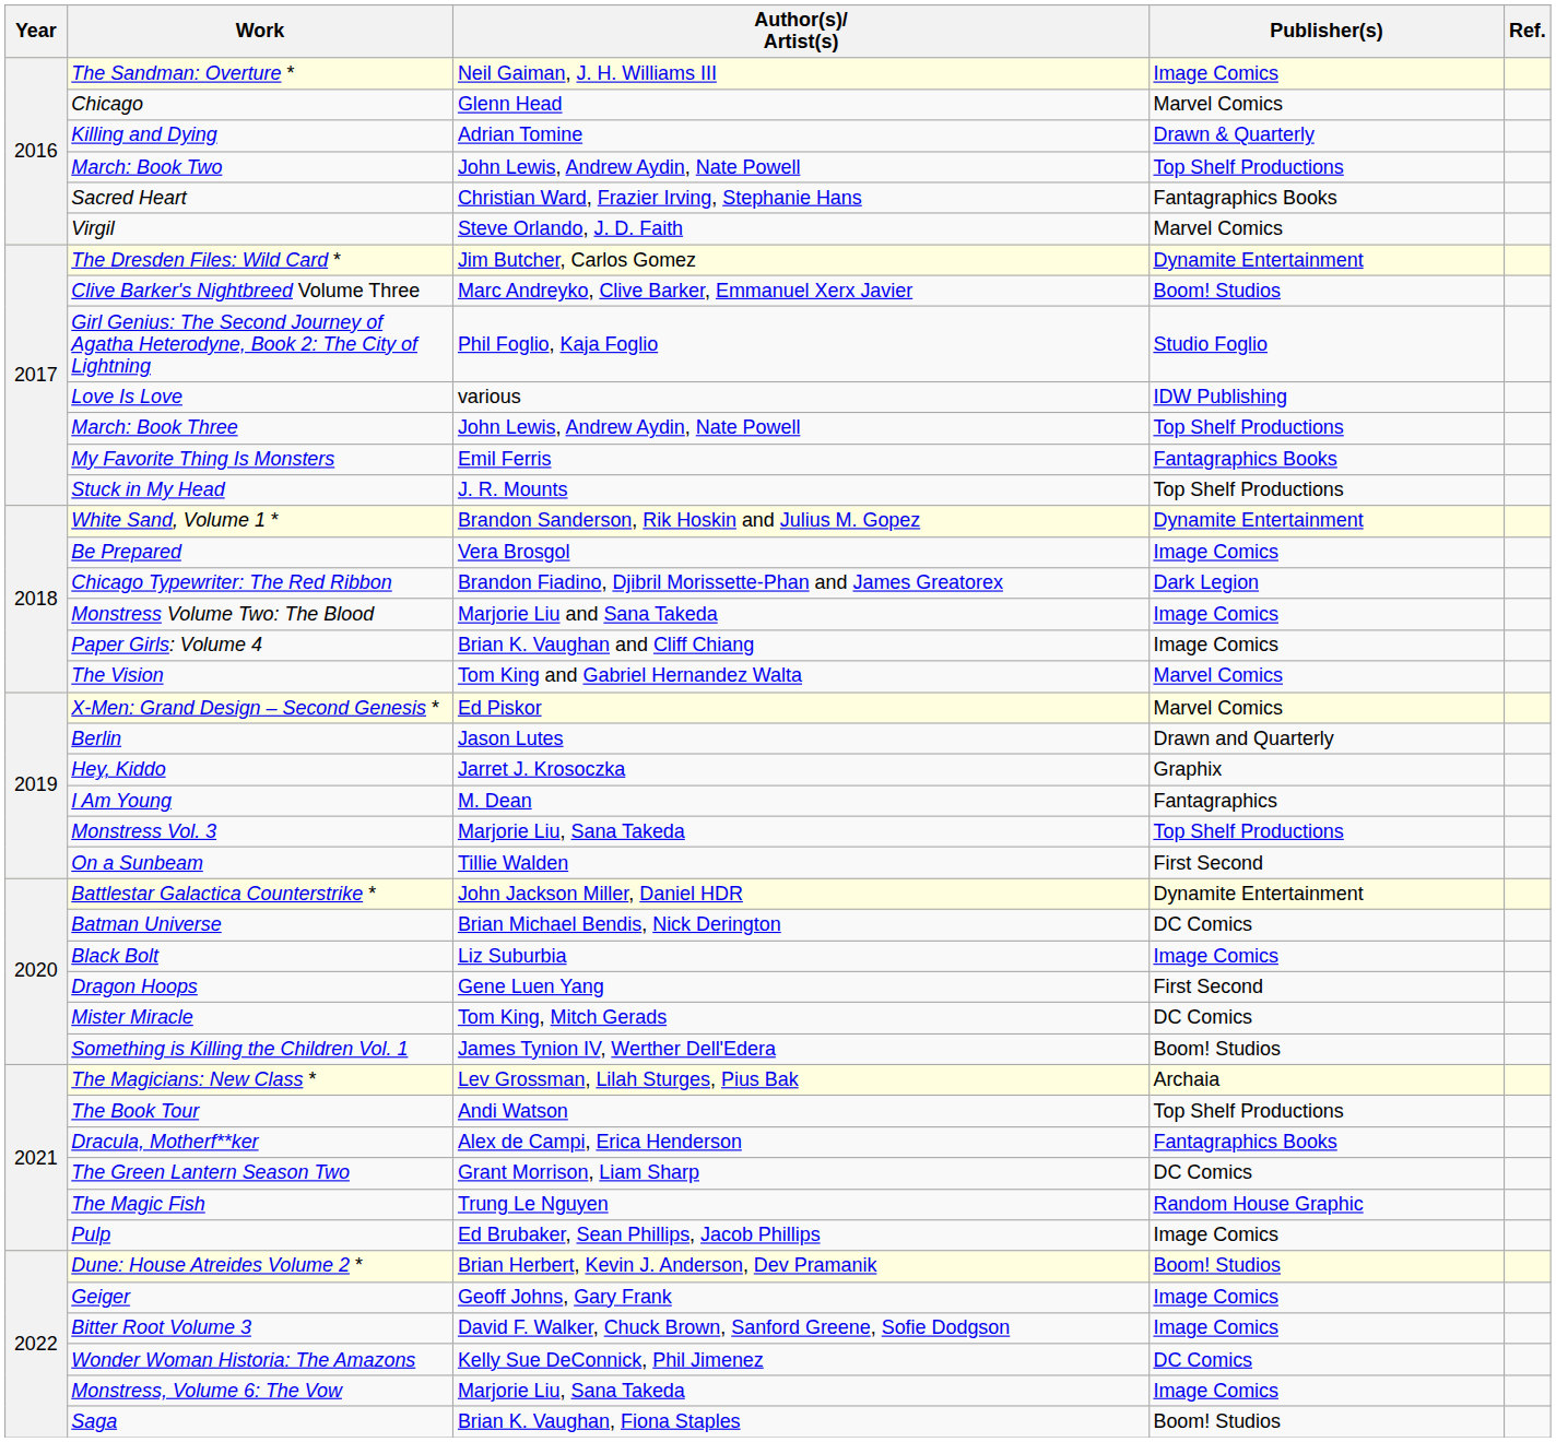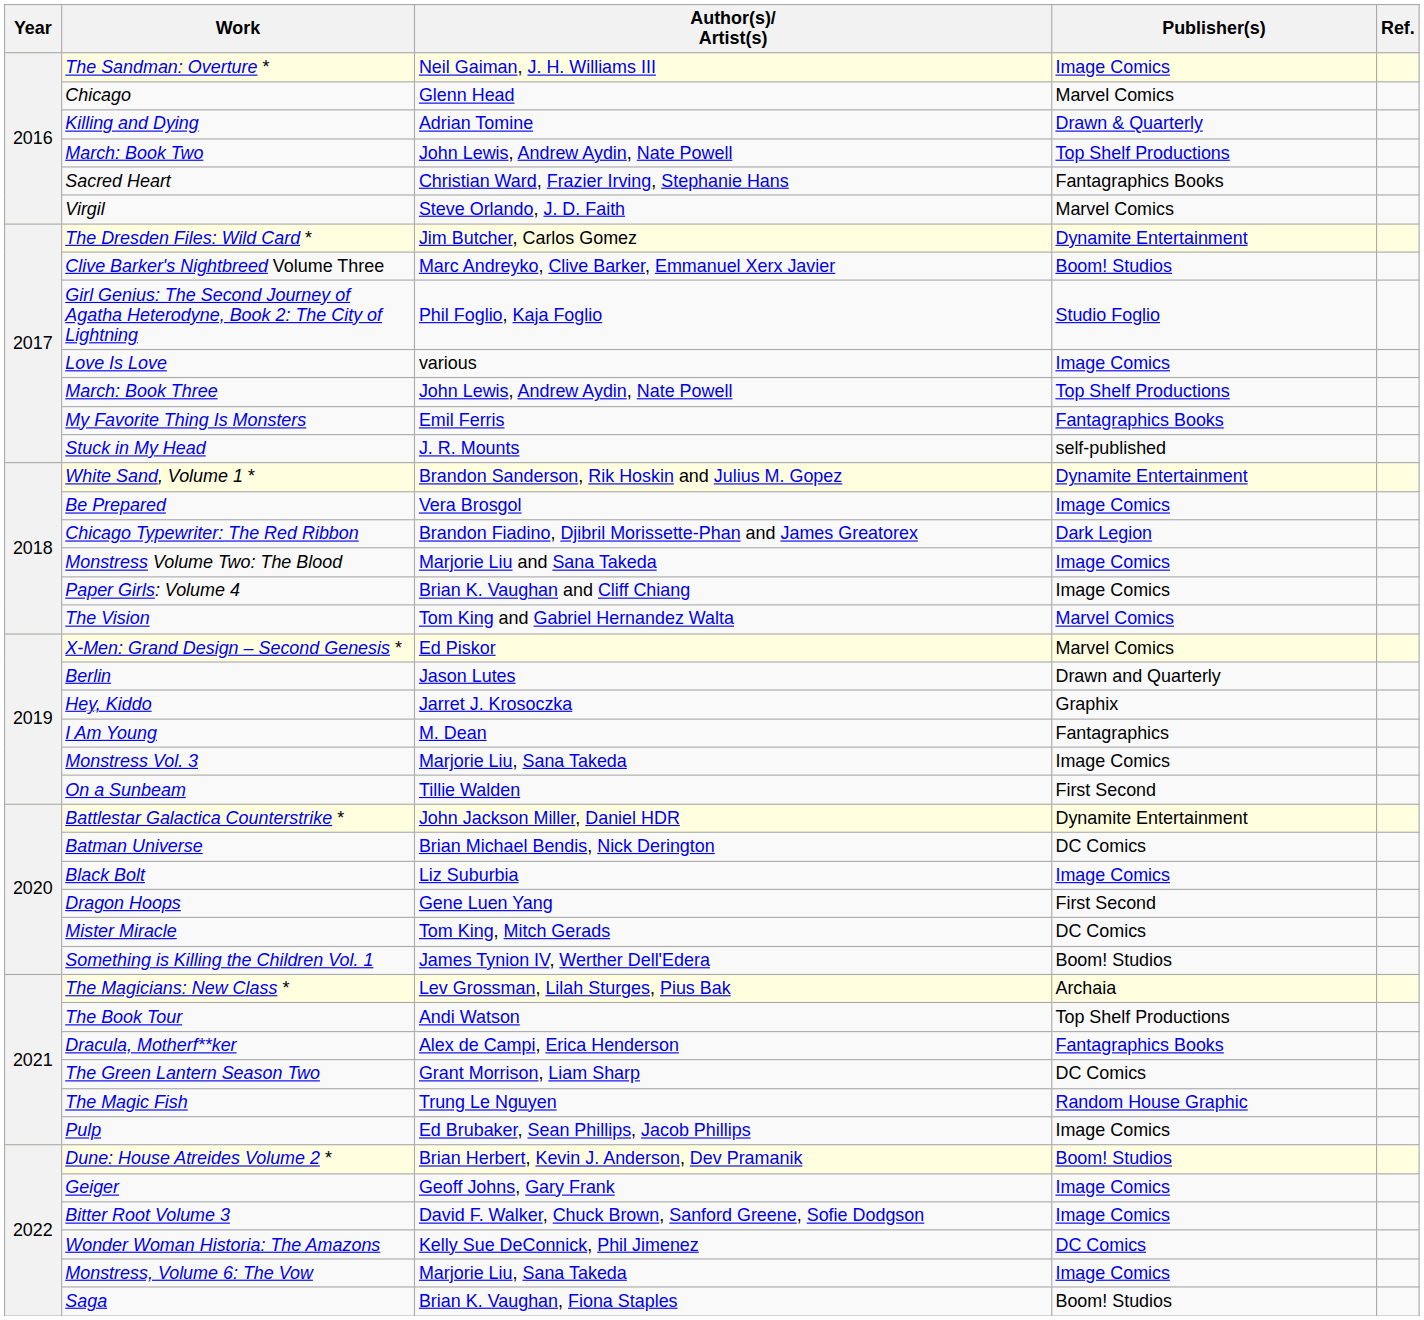 <table class="wikitable mw-collapsible" style="width:100%; margin:1em auto 1em auto;">
 <tr>
 <th style="width:4%;" scope="col">Year</th>
 <th style="width:25%;" scope="col">Work</th>
 <th style="width:45%;" scope="col" class="unsortable">Author(s)/<br>Artist(s)</th>
 <th style="width:23%;" scope="col" class="unsortable">Publisher(s)</th>
 <th style="width:3%;" scope="col" class="unsortable">Ref.</th>
 </tr>
 <tr style="background:lightyellow;">
 <th scope="row" rowspan="6" style="text-align:center; font-weight:normal;">2016</th>
 <td><em><a href='#'>The Sandman: Overture</a></em> *</td>
 <td><a href='#'>Neil Gaiman</a>, <a href='#'>J. H. Williams III</a></td>
 <td><a href='#'>Image Comics</a></td>
 <td></td>
 </tr>
 <tr>
 <td><em>Chicago</em></td>
 <td><a href='#'>Glenn Head</a></td>
 <td>Marvel Comics</td>
 <td></td>
 </tr>
 <tr>
 <td><em><a href='#'>Killing and Dying</a></em></td>
 <td><a href='#'>Adrian Tomine</a></td>
 <td><a href='#'>Drawn & Quarterly</a></td>
 <td></td>
 </tr>
 <tr>
 <td><em><a href='#'>March: Book Two</a></em></td>
 <td><a href='#'>John Lewis</a>, <a href='#'>Andrew Aydin</a>, <a href='#'>Nate Powell</a></td>
 <td><a href='#'>Top Shelf Productions</a></td>
 <td></td>
 </tr>
 <tr>
 <td><em>Sacred Heart</em></td>
 <td><a href='#'>Christian Ward</a>, <a href='#'>Frazier Irving</a>, <a href='#'>Stephanie Hans</a></td>
 <td>Fantagraphics Books</td>
 <td></td>
 </tr>
 <tr>
 <td><em>Virgil</em></td>
 <td><a href='#'>Steve Orlando</a>, <a href='#'>J. D. Faith</a></td>
 <td>Marvel Comics</td>
 <td></td>
 </tr>
 <tr style="background:lightyellow;">
 <th scope="row" rowspan="7" style="text-align:center; font-weight:normal;">2017</th>
 <td><em><a href='#'>The Dresden Files: Wild Card</a></em> *</td>
 <td><a href='#'>Jim Butcher</a>, Carlos Gomez</td>
 <td><a href='#'>Dynamite Entertainment</a></td>
 <td></td>
 </tr>
 <tr>
 <td><em><a href='#'>Clive Barker's Nightbreed</a></em> Volume Three</td>
 <td><a href='#'>Marc Andreyko</a>, <a href='#'>Clive Barker</a>, <a href='#'>Emmanuel Xerx Javier</a></td>
 <td><a href='#'>Boom! Studios</a></td>
 <td></td>
 </tr>
 <tr>
 <td><em><a href='#'>Girl Genius: The Second Journey of Agatha Heterodyne, Book 2: The City of Lightning</a></em></td>
 <td><a href='#'>Phil Foglio</a>, <a href='#'>Kaja Foglio</a></td>
 <td><a href='#'>Studio Foglio</a></td>
 <td></td>
 </tr>
 <tr>
 <td><em><a href='#'>Love Is Love</a></em></td>
 <td>various</td>
-<td><a href='#'>IDW Publishing</a></td>
+<td><a href='#'>Image Comics</a></td>
 <td></td>
 </tr>
 <tr>
 <td><em><a href='#'>March: Book Three</a></em></td>
 <td><a href='#'>John Lewis</a>, <a href='#'>Andrew Aydin</a>, <a href='#'>Nate Powell</a></td>
 <td><a href='#'>Top Shelf Productions</a></td>
 <td></td>
 </tr>
 <tr>
 <td><em><a href='#'>My Favorite Thing Is Monsters</a></em></td>
 <td><a href='#'>Emil Ferris</a></td>
 <td><a href='#'>Fantagraphics Books</a></td>
 <td></td>
 </tr>
 <tr>
 <td><em><a href='#'>Stuck in My Head</a></em></td>
 <td><a href='#'>J. R. Mounts</a></td>
-<td>Top Shelf Productions</td>
+<td>self-published</td>
 <td></td>
 </tr>
 <tr style="background:lightyellow;">
 <th scope="row" rowspan="6" style="text-align:center; font-weight:normal;">2018</th>
 <td><em><a href='#'>White Sand</a>, Volume 1</em> *</td>
 <td><a href='#'>Brandon Sanderson</a>, <a href='#'>Rik Hoskin</a> and <a href='#'>Julius M. Gopez</a></td>
 <td><a href='#'>Dynamite Entertainment</a></td>
 <td></td>
 </tr>
 <tr>
 <td><em><a href='#'>Be Prepared</a></em></td>
 <td><a href='#'>Vera Brosgol</a></td>
 <td><a href='#'>Image Comics</a></td>
 <td></td>
 </tr>
 <tr>
 <td><em><a href='#'>Chicago Typewriter: The Red Ribbon</a></em></td>
 <td><a href='#'>Brandon Fiadino</a>, <a href='#'>Djibril Morissette-Phan</a> and <a href='#'>James Greatorex</a></td>
 <td><a href='#'>Dark Legion</a></td>
 <td></td>
 </tr>
 <tr>
 <td><em><a href='#'>Monstress</a> Volume Two: The Blood</em></td>
 <td><a href='#'>Marjorie Liu</a> and <a href='#'>Sana Takeda</a></td>
 <td><a href='#'>Image Comics</a></td>
 <td></td>
 </tr>
 <tr>
 <td><em><a href='#'>Paper Girls</a>: Volume 4</em></td>
 <td><a href='#'>Brian K. Vaughan</a> and <a href='#'>Cliff Chiang</a></td>
 <td>Image Comics</td>
 <td></td>
 </tr>
 <tr>
 <td><em><a href='#'>The Vision</a></em></td>
 <td><a href='#'>Tom King</a> and <a href='#'>Gabriel Hernandez Walta</a></td>
 <td><a href='#'>Marvel Comics</a></td>
 <td></td>
 </tr>
 <tr style="background:lightyellow;">
 <th rowspan="6" scope="row" style="text-align:center; font-weight:normal;">2019</th>
 <td><em><a href='#'>X-Men: Grand Design – Second Genesis</a></em> *</td>
 <td><a href='#'>Ed Piskor</a></td>
 <td>Marvel Comics</td>
 <td></td>
 </tr>
 <tr>
 <td><em><a href='#'>Berlin</a></em></td>
 <td><a href='#'>Jason Lutes</a></td>
 <td>Drawn and Quarterly</td>
 <td></td>
 </tr>
 <tr>
 <td><em><a href='#'>Hey, Kiddo</a></em></td>
 <td><a href='#'>Jarret J. Krosoczka</a></td>
 <td>Graphix</td>
 <td></td>
 </tr>
 <tr>
 <td><em><a href='#'>I Am Young</a></em></td>
 <td><a href='#'>M. Dean</a></td>
 <td>Fantagraphics</td>
 <td></td>
 </tr>
 <tr>
 <td><em><a href='#'>Monstress Vol. 3</a></em></td>
 <td><a href='#'>Marjorie Liu</a>, <a href='#'>Sana Takeda</a></td>
-<td><a href='#'>Top Shelf Productions</a></td>
+<td>Image Comics</td>
 <td></td>
 </tr>
 <tr>
 <td><em><a href='#'>On a Sunbeam</a></em></td>
 <td><a href='#'>Tillie Walden</a></td>
 <td>First Second</td>
 <td></td>
 </tr>
 <tr style="background:lightyellow;">
 <th rowspan="6" scope="row" style="text-align:center; font-weight:normal;">2020</th>
 <td><em><a href='#'>Battlestar Galactica Counterstrike</a></em> *</td>
 <td><a href='#'>John Jackson Miller</a>, <a href='#'>Daniel HDR</a></td>
 <td>Dynamite Entertainment</td>
 <td></td>
 </tr>
 <tr>
 <td><em><a href='#'>Batman Universe</a></em></td>
 <td><a href='#'>Brian Michael Bendis</a>, <a href='#'>Nick Derington</a></td>
 <td>DC Comics</td>
 <td></td>
 </tr>
 <tr>
 <td><em><a href='#'>Black Bolt</a></em></td>
 <td><a href='#'>Liz Suburbia</a></td>
 <td><a href='#'>Image Comics</a></td>
 <td></td>
 </tr>
 <tr>
 <td><em><a href='#'>Dragon Hoops</a></em></td>
 <td><a href='#'>Gene Luen Yang</a></td>
 <td>First Second</td>
 <td></td>
 </tr>
 <tr>
 <td><em><a href='#'>Mister Miracle</a></em></td>
 <td><a href='#'>Tom King</a>, <a href='#'>Mitch Gerads</a></td>
 <td>DC Comics</td>
 <td></td>
 </tr>
 <tr>
 <td><em><a href='#'>Something is Killing the Children Vol. 1</a></em></td>
 <td><a href='#'>James Tynion IV</a>, <a href='#'>Werther Dell'Edera</a></td>
 <td>Boom! Studios</td>
 <td></td>
 </tr>
 <tr style="background:lightyellow;">
 <th rowspan="6" style="text-align:center; font-weight:normal;">2021</th>
 <td><em><a href='#'>The Magicians: New Class</a></em> *</td>
 <td><a href='#'>Lev Grossman</a>, <a href='#'>Lilah Sturges</a>, <a href='#'>Pius Bak</a></td>
 <td>Archaia</td>
 <td></td>
 </tr>
 <tr>
 <td><em><a href='#'>The Book Tour</a></em></td>
 <td><a href='#'>Andi Watson</a></td>
 <td>Top Shelf Productions</td>
 <td></td>
 </tr>
 <tr>
 <td><em><a href='#'>Dracula, Motherf**ker</a></em></td>
 <td><a href='#'>Alex de Campi</a>, <a href='#'>Erica Henderson</a></td>
 <td><a href='#'>Fantagraphics Books</a></td>
 <td></td>
 </tr>
 <tr>
 <td><em><a href='#'>The Green Lantern Season Two</a></em></td>
 <td><a href='#'>Grant Morrison</a>, <a href='#'>Liam Sharp</a></td>
 <td>DC Comics</td>
 <td></td>
 </tr>
 <tr>
 <td><em><a href='#'>The Magic Fish</a></em></td>
 <td><a href='#'>Trung Le Nguyen</a></td>
 <td><a href='#'>Random House Graphic</a></td>
 <td></td>
 </tr>
 <tr>
 <td><em><a href='#'>Pulp</a></em></td>
 <td><a href='#'>Ed Brubaker</a>, <a href='#'>Sean Phillips</a>, <a href='#'>Jacob Phillips</a></td>
 <td>Image Comics</td>
 <td></td>
 </tr>
 <tr style="background:lightyellow;">
 <th rowspan="6" style="text-align:center; font-weight:normal;">2022</th>
 <td><em><a href='#'>Dune: House Atreides Volume 2</a></em> *</td>
 <td><a href='#'>Brian Herbert</a>, <a href='#'>Kevin J. Anderson</a>, <a href='#'>Dev Pramanik</a></td>
 <td><a href='#'>Boom! Studios</a></td>
 <td></td>
 </tr>
 <tr>
 <td><em><a href='#'>Geiger</a></em></td>
 <td><a href='#'>Geoff Johns</a>, <a href='#'>Gary Frank</a></td>
 <td><a href='#'>Image Comics</a></td>
 <td></td>
 </tr>
 <tr>
 <td><em><a href='#'>Bitter Root Volume 3</a></em></td>
 <td><a href='#'>David F. Walker</a>, <a href='#'>Chuck Brown</a>, <a href='#'>Sanford Greene</a>, <a href='#'>Sofie Dodgson</a></td>
 <td><a href='#'>Image Comics</a></td>
 <td></td>
 </tr>
 <tr>
 <td><em><a href='#'>Wonder Woman Historia: The Amazons</a></em></td>
 <td><a href='#'>Kelly Sue DeConnick</a>, <a href='#'>Phil Jimenez</a></td>
 <td><a href='#'>DC Comics</a></td>
 <td></td>
 </tr>
 <tr>
 <td><em><a href='#'>Monstress, Volume 6: The Vow</a></em></td>
 <td><a href='#'>Marjorie Liu</a>, <a href='#'>Sana Takeda</a></td>
 <td><a href='#'>Image Comics</a></td>
 <td></td>
 </tr>
 <tr>
 <td><em><a href='#'>Saga</a></em></td>
 <td><a href='#'>Brian K. Vaughan</a>, <a href='#'>Fiona Staples</a></td>
 <td>Boom! Studios</td>
 <td></td>
 </tr>
 </table>
